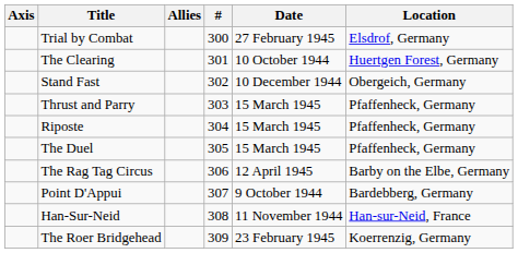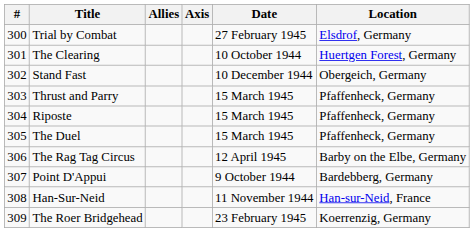 <table class="wikitable sortable">
 <tr>
-<th>Axis</th>
+<th>#</th>
 <th>Title</th>
 <th>Allies</th>
-<th>#</th>
+<th>Axis</th>
 <th>Date</th>
 <th>Location</th>
 </tr>
 <tr>
-<td align="center"></td>
+<td>300</td>
 <td>Trial by Combat</td>
 <td align="center"></td>
-<td>300</td>
+<td align="center"></td>
 <td>27 February 1945</td>
 <td><a href='#'>Elsdrof</a>, Germany</td>
 </tr>
 <tr>
-<td align="center"></td>
+<td>301</td>
 <td>The Clearing</td>
 <td align="center"></td>
-<td>301</td>
+<td align="center"></td>
 <td>10 October 1944</td>
 <td><a href='#'>Huertgen Forest</a>, Germany</td>
 </tr>
 <tr>
-<td align="center"></td>
+<td>302</td>
 <td>Stand Fast</td>
 <td align="center"></td>
-<td>302</td>
+<td align="center"></td>
 <td>10 December 1944</td>
 <td>Obergeich, Germany</td>
 </tr>
 <tr>
-<td align="center"></td>
+<td>303</td>
 <td>Thrust and Parry</td>
 <td align="center"></td>
-<td>303</td>
+<td align="center"></td>
 <td>15 March 1945</td>
 <td>Pfaffenheck, Germany</td>
 </tr>
 <tr>
-<td align="center"></td>
+<td>304</td>
 <td>Riposte</td>
 <td align="center"></td>
-<td>304</td>
+<td align="center"></td>
 <td>15 March 1945</td>
 <td>Pfaffenheck, Germany</td>
 </tr>
 <tr>
-<td align="center"></td>
+<td>305</td>
 <td>The Duel</td>
 <td align="center"></td>
-<td>305</td>
+<td align="center"></td>
 <td>15 March 1945</td>
 <td>Pfaffenheck, Germany</td>
 </tr>
 <tr>
-<td align="center"></td>
+<td>306</td>
 <td>The Rag Tag Circus</td>
 <td align="center"></td>
-<td>306</td>
+<td align="center"></td>
 <td>12 April 1945</td>
 <td>Barby on the Elbe, Germany</td>
 </tr>
 <tr>
-<td align="center"></td>
+<td>307</td>
 <td>Point D'Appui</td>
 <td align="center"></td>
-<td>307</td>
+<td align="center"></td>
 <td>9 October 1944</td>
 <td>Bardebberg, Germany</td>
 </tr>
 <tr>
-<td align="center"></td>
+<td>308</td>
 <td>Han-Sur-Neid</td>
 <td align="center"></td>
-<td>308</td>
+<td align="center"></td>
 <td>11 November 1944</td>
 <td><a href='#'>Han-sur-Neid</a>, France</td>
 </tr>
 <tr>
-<td align="center"></td>
+<td>309</td>
 <td>The Roer Bridgehead</td>
 <td align="center"></td>
-<td>309</td>
+<td align="center"></td>
 <td>23 February 1945</td>
 <td>Koerrenzig, Germany</td>
 </tr>
 </table>
